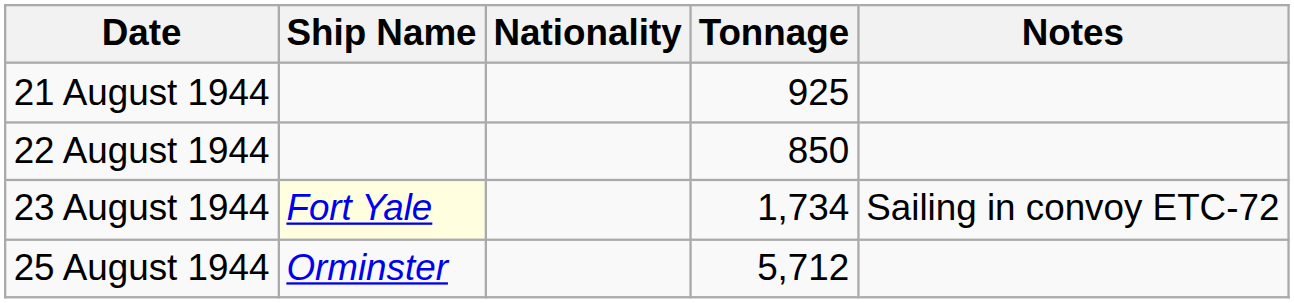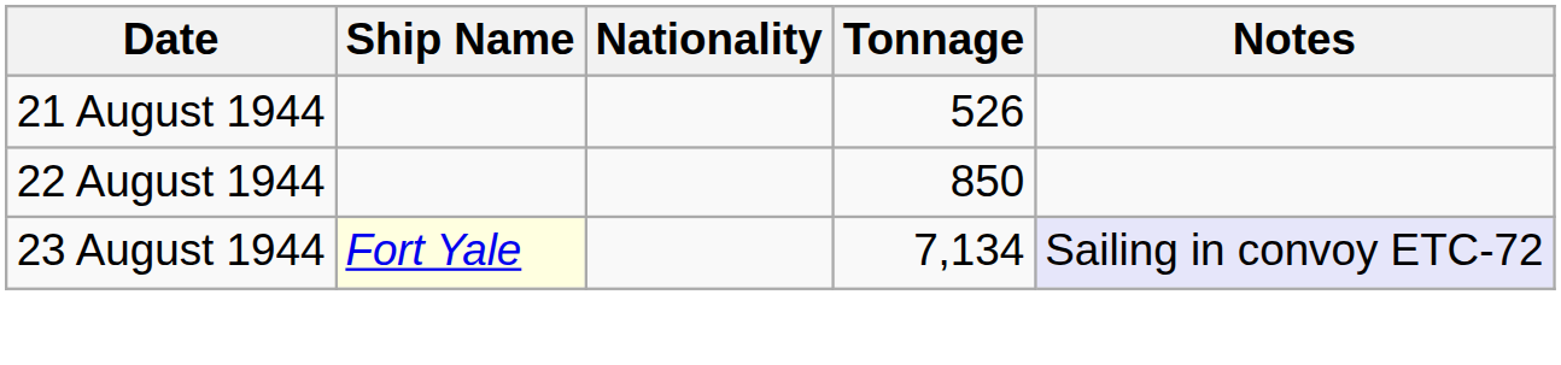 <table class="wikitable sortable">
 <tr>
 <th>Date</th>
 <th>Ship Name</th>
 <th>Nationality</th>
 <th>Tonnage</th>
 <th>Notes</th>
 </tr>
 <tr>
 <td align="right">21 August 1944</td>
 <td align="left"></td>
 <td align="left"></td>
-<td align="right">925</td>
+<td align="right">526</td>
 <td align="left"></td>
 </tr>
 <tr>
 <td align="right">22 August 1944</td>
 <td align="left"></td>
 <td align="left"></td>
 <td align="right">850</td>
 <td align="left"></td>
 </tr>
 <tr>
 <td align="right">23 August 1944</td>
 <td align="left" style="background: lightyellow;"><a href='#'><em>Fort Yale</em></a></td>
 <td align="left"></td>
-<td align="right">1,734</td>
-<td align="left">Sailing in convoy ETC-72</td>
-</tr>
-<tr>
-<td align="right">25 August 1944</td>
-<td align="left"><a href='#'><em>Orminster</em></a></td>
-<td align="left"></td>
-<td align="right">5,712</td>
-<td align="left"></td>
+<td align="right">7,134</td>
+<td align="left" style="background: lavender;">Sailing in convoy ETC-72</td>
 </tr>
 </table>
